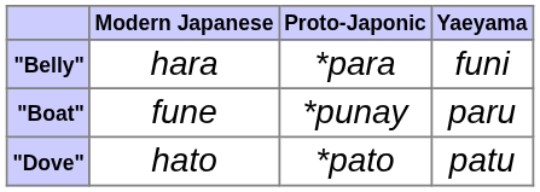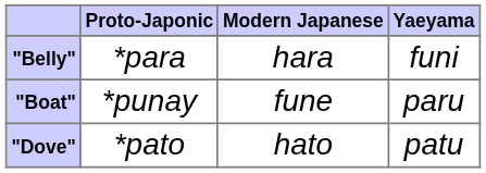 <table border="1" cellpadding="2" cellspacing=0 border=" 1px solid #88a" style="margin: auto; border-collapse: collapse; text-align: center">
 <tr style="background: #ccf; font-size: x-small; vertical-align: top;">
 <th></th>
+<th>Proto-Japonic</th>
 <th>Modern Japanese</th>
-<th>Proto-Japonic</th>
 <th>Yaeyama</th>
 </tr>
 <tr>
 <th style="font-size: x-small; background: #ccf; text-align: right;">"Belly"</th>
+<td><em>*para</em></td>
 <td><em>hara</em></td>
-<td><em>*para</em></td>
 <td><em>funi</em></td>
 </tr>
 <tr>
 <th style="font-size: x-small; background: #ccf; text-align: right;">"Boat"</th>
+<td><em>*punay</em></td>
 <td><em>fune</em></td>
-<td><em>*punay</em></td>
 <td><em>paru</em></td>
 </tr>
 <tr>
 <th style="font-size: x-small; background: #ccf; text-align: right;">"Dove"</th>
+<td><em>*pato</em></td>
 <td><em>hato</em></td>
-<td><em>*pato</em></td>
 <td><em>patu</em></td>
 </tr>
 </table>
